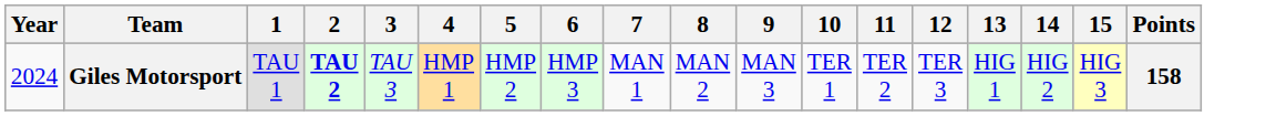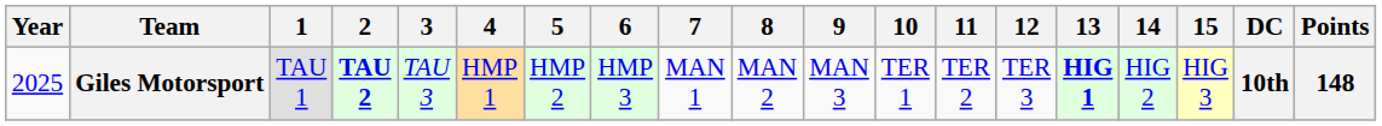 <table class="wikitable" style="text-align:center; font-size:85%">
 <tr>
 <th>Year</th>
 <th>Team</th>
 <th>1</th>
 <th>2</th>
 <th>3</th>
 <th>4</th>
 <th>5</th>
 <th>6</th>
 <th>7</th>
 <th>8</th>
 <th>9</th>
 <th>10</th>
 <th>11</th>
 <th>12</th>
 <th>13</th>
 <th>14</th>
 <th>15</th>
+<th>DC</th>
 <th>Points</th>
 </tr>
 <tr>
-<td><a href='#'>2024</a></td>
+<td><a href='#'>2025</a></td>
 <th nowrap>Giles Motorsport</th>
 <td style=background:#DFDFDF><a href='#'>TAU<br>1</a><br></td>
 <td style=background:#dfffdf><strong><a href='#'>TAU<br>2</a><br></strong></td>
 <td style=background:#dfffdf><em><a href='#'>TAU<br>3</a><br></em></td>
 <td style=background:#ffdf9f><a href='#'>HMP<br>1</a><br></td>
 <td style=background:#dfffdf><a href='#'>HMP<br>2</a><br></td>
 <td style=background:#dfffdf><a href='#'>HMP<br>3</a><br></td>
 <td><a href='#'>MAN<br>1</a></td>
 <td><a href='#'>MAN<br>2</a></td>
 <td><a href='#'>MAN<br>3</a></td>
 <td><a href='#'>TER<br>1</a></td>
 <td><a href='#'>TER<br>2</a></td>
 <td><a href='#'>TER<br>3</a></td>
-<td style=background:#dfffdf><a href='#'>HIG<br>1</a><br></td>
+<td style=background:#dfffdf><strong><a href='#'>HIG<br>1</a><br></strong></td>
 <td style=background:#dfffdf><a href='#'>HIG<br>2</a><br></td>
 <td style=background:#FFFFBF><a href='#'>HIG<br>3</a><br></td>
-<th>158</th>
+<th>10th</th>
+<th>148</th>
 </tr>
 </table>
